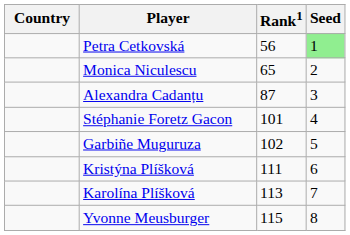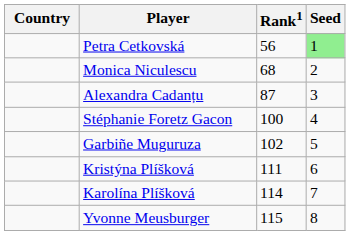 <table class="sortable wikitable">
 <tr>
 <th width="70">Country</th>
 <th width="175">Player</th>
 <th>Rank<sup>1</sup></th>
 <th>Seed</th>
 </tr>
 <tr>
 <td></td>
 <td><a href='#'>Petra Cetkovská</a></td>
 <td>56</td>
 <td style="background: lightgreen;">1</td>
 </tr>
 <tr>
 <td></td>
 <td><a href='#'>Monica Niculescu</a></td>
-<td>65</td>
+<td>68</td>
 <td>2</td>
 </tr>
 <tr>
 <td></td>
 <td><a href='#'>Alexandra Cadanțu</a></td>
 <td>87</td>
 <td>3</td>
 </tr>
 <tr>
 <td></td>
 <td><a href='#'>Stéphanie Foretz Gacon</a></td>
-<td>101</td>
+<td>100</td>
 <td>4</td>
 </tr>
 <tr>
 <td></td>
 <td><a href='#'>Garbiñe Muguruza</a></td>
 <td>102</td>
 <td>5</td>
 </tr>
 <tr>
 <td></td>
 <td><a href='#'>Kristýna Plíšková</a></td>
 <td>111</td>
 <td>6</td>
 </tr>
 <tr>
 <td></td>
 <td><a href='#'>Karolína Plíšková</a></td>
-<td>113</td>
+<td>114</td>
 <td>7</td>
 </tr>
 <tr>
 <td></td>
 <td><a href='#'>Yvonne Meusburger</a></td>
 <td>115</td>
 <td>8</td>
 </tr>
 </table>
